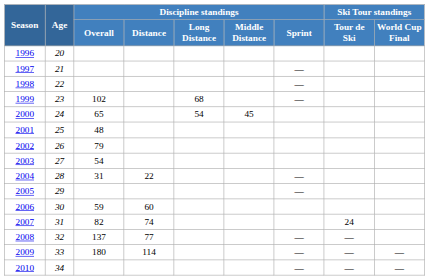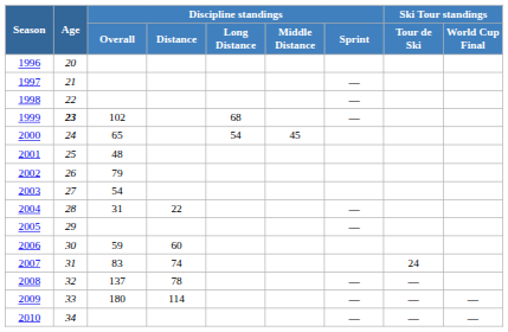 <table class="wikitable" style="font-size:95%; text-align:center; border:grey solid 1px; border-collapse:collapse; background:#ffffff;">
 <tr>
 <th style="background-color:#369; color:white; width:60px;" rowspan="2"> Season </th>
 <th style="background-color:#369; color:white; width:40px;" rowspan="2"> Age </th>
 <th style="background-color:#4180be; color:white;" colspan="5">Discipline standings</th>
 <th style="background-color:#4180be; color:white;" colspan="2">Ski Tour standings</th>
 </tr>
 <tr>
 <th style="background-color:#4180be; color:white; width:75px;">Overall</th>
 <th style="background-color:#4180be; color:white; width:75px;">Distance</th>
 <th style="background-color:#4180be; color:white; width:75px;">Long Distance</th>
 <th style="background-color:#4180be; color:white; width:75px;">Middle Distance</th>
 <th style="background-color:#4180be; color:white; width:75px;">Sprint</th>
 <th style="background-color:#4180be; color:white; width:75px;">Tour de<br>Ski</th>
 <th style="background-color:#4180be; color:white; width:75px;">World Cup<br>Final</th>
 </tr>
 <tr>
 <td><a href='#'>1996</a></td>
 <td><em>20</em></td>
 <td></td>
 <td></td>
 <td></td>
 <td></td>
 <td></td>
 <td></td>
 <td></td>
 </tr>
 <tr>
 <td><a href='#'>1997</a></td>
 <td><em>21</em></td>
 <td></td>
 <td></td>
 <td></td>
 <td></td>
 <td>—</td>
 <td></td>
 <td></td>
 </tr>
 <tr>
 <td><a href='#'>1998</a></td>
 <td><em>22</em></td>
 <td></td>
 <td></td>
 <td></td>
 <td></td>
 <td>—</td>
 <td></td>
 <td></td>
 </tr>
 <tr>
 <td><a href='#'>1999</a></td>
-<td><em>23</em></td>
+<td><strong><em>23</em></strong></td>
 <td>102</td>
 <td></td>
 <td>68</td>
 <td></td>
 <td>—</td>
 <td></td>
 <td></td>
 </tr>
 <tr>
 <td><a href='#'>2000</a></td>
 <td><em>24</em></td>
 <td>65</td>
 <td></td>
 <td>54</td>
 <td>45</td>
 <td></td>
 <td></td>
 <td></td>
 </tr>
 <tr>
 <td><a href='#'>2001</a></td>
 <td><em>25</em></td>
 <td>48</td>
 <td></td>
 <td></td>
 <td></td>
 <td></td>
 <td></td>
 <td></td>
 </tr>
 <tr>
 <td><a href='#'>2002</a></td>
 <td><em>26</em></td>
 <td>79</td>
 <td></td>
 <td></td>
 <td></td>
 <td></td>
 <td></td>
 <td></td>
 </tr>
 <tr>
 <td><a href='#'>2003</a></td>
 <td><em>27</em></td>
 <td>54</td>
 <td></td>
 <td></td>
 <td></td>
 <td></td>
 <td></td>
 <td></td>
 </tr>
 <tr>
 <td><a href='#'>2004</a></td>
 <td><em>28</em></td>
 <td>31</td>
 <td>22</td>
 <td></td>
 <td></td>
 <td>—</td>
 <td></td>
 <td></td>
 </tr>
 <tr>
 <td><a href='#'>2005</a></td>
 <td><em>29</em></td>
 <td></td>
 <td></td>
 <td></td>
 <td></td>
 <td>—</td>
 <td></td>
 <td></td>
 </tr>
 <tr>
 <td><a href='#'>2006</a></td>
 <td><em>30</em></td>
 <td>59</td>
 <td>60</td>
 <td></td>
 <td></td>
 <td></td>
 <td></td>
 <td></td>
 </tr>
 <tr>
 <td><a href='#'>2007</a></td>
 <td><em>31</em></td>
-<td>82</td>
+<td>83</td>
 <td>74</td>
 <td></td>
 <td></td>
 <td></td>
 <td>24</td>
 <td></td>
 </tr>
 <tr>
 <td><a href='#'>2008</a></td>
 <td><em>32</em></td>
 <td>137</td>
-<td>77</td>
+<td>78</td>
 <td></td>
 <td></td>
 <td>—</td>
 <td>—</td>
 <td></td>
 </tr>
 <tr>
 <td><a href='#'>2009</a></td>
 <td><em>33</em></td>
 <td>180</td>
 <td>114</td>
 <td></td>
 <td></td>
 <td>—</td>
 <td>—</td>
 <td>—</td>
 </tr>
 <tr>
 <td><a href='#'>2010</a></td>
 <td><em>34</em></td>
 <td></td>
 <td></td>
 <td></td>
 <td></td>
 <td>—</td>
 <td>—</td>
 <td>—</td>
 </tr>
 </table>
